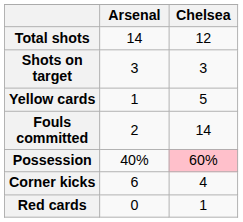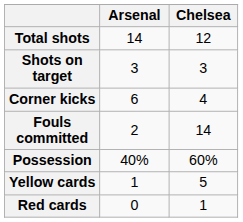 <table class="wikitable plainrowheaders" style="text-align: center">
 <tr>
 </tr>
 <tr>
 <th scope=col width=100></th>
 <th scope=col width=70>Arsenal</th>
 <th scope=col width=70>Chelsea</th>
 </tr>
 <tr>
 <th scope=row>Total shots</th>
 <td>14</td>
 <td>12</td>
 </tr>
 <tr>
 <th scope=row>Shots on target</th>
 <td>3</td>
 <td>3</td>
 </tr>
 <tr>
-<th scope=row>Yellow cards</th>
-<td>1</td>
-<td>5</td>
+<th scope=row>Corner kicks</th>
+<td>6</td>
+<td>4</td>
 </tr>
 <tr>
 <th scope=row>Fouls committed</th>
 <td>2</td>
 <td>14</td>
 </tr>
 <tr>
 <th scope=row>Possession</th>
 <td>40%</td>
-<td style="background: pink;">60%</td>
+<td>60%</td>
 </tr>
 <tr>
-<th scope=row>Corner kicks</th>
-<td>6</td>
-<td>4</td>
+<th scope=row>Yellow cards</th>
+<td>1</td>
+<td>5</td>
 </tr>
 <tr>
 <th scope=row>Red cards</th>
 <td>0</td>
 <td>1</td>
 </tr>
 </table>
